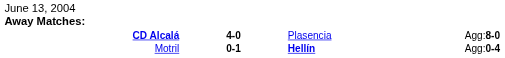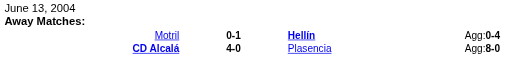 <table width=100% cellspacing=1>
 <tr>
 <th width=20%></th>
 <th width=12%></th>
 <th width=20%></th>
 <th></th>
 </tr>
 <tr>
 <td>June 13, 2004<br><strong>Away Matches:</strong></td>
 </tr>
 <tr style=font-size:90%>
+<td align=right><a href='#'>Motril</a></td>
+<td align=center><strong>0-1</strong></td>
+<td><strong><a href='#'>Hellín</a></strong></td>
+<td>Agg:<strong>0-4</strong></td>
+</tr>
+<tr style=font-size:90%>
 <td align=right><strong><a href='#'>CD Alcalá</a></strong></td>
 <td align=center><strong>4-0</strong></td>
 <td><a href='#'>Plasencia</a></td>
 <td>Agg:<strong>8-0</strong></td>
 </tr>
-<tr style=font-size:90%>
-<td align=right><a href='#'>Motril</a></td>
-<td align=center><strong>0-1</strong></td>
-<td><strong><a href='#'>Hellín</a></strong></td>
-<td>Agg:<strong>0-4</strong></td>
-</tr>
 </table>
